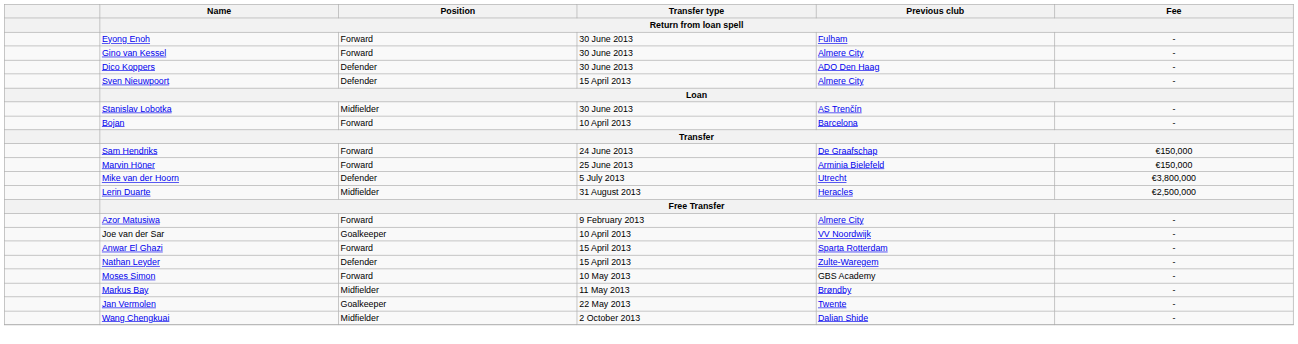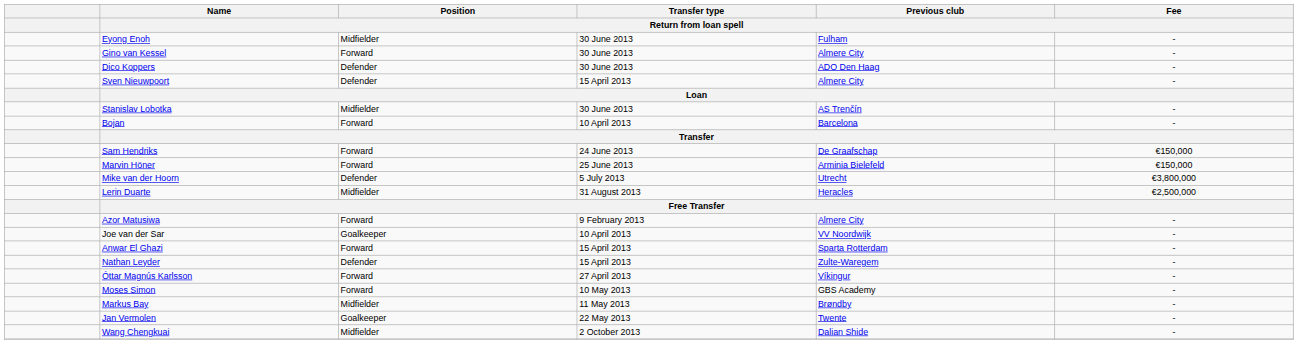 <table class="wikitable" style="width:100%; font-size:85%;">
 <tr>
 <th width="2%"></th>
 <th width="5%">Name</th>
 <th width="5%">Position</th>
 <th width="5%">Transfer type</th>
 <th width="5%">Previous club</th>
 <th width="5%">Fee</th>
 </tr>
 <tr>
 <th></th>
 <th colspan="5" align="center">Return from loan spell</th>
 </tr>
 <tr>
 <td align=center></td>
 <td align=left> <a href='#'>Eyong Enoh</a></td>
-<td align=left>Forward</td>
+<td align=left>Midfielder</td>
 <td align=left>30 June 2013</td>
 <td align=left> <a href='#'>Fulham</a></td>
 <td align=center>-</td>
 </tr>
 <tr>
 <td align=center></td>
 <td align=left> <a href='#'>Gino van Kessel</a></td>
 <td align=left>Forward</td>
 <td align=left>30 June 2013</td>
 <td align=left> <a href='#'>Almere City</a></td>
 <td align=center>-</td>
 </tr>
 <tr>
 <td align=center></td>
 <td align=left> <a href='#'>Dico Koppers</a></td>
 <td align=left>Defender</td>
 <td align=left>30 June 2013</td>
 <td align=left> <a href='#'>ADO Den Haag</a></td>
 <td align=center>-</td>
 </tr>
 <tr>
 <td align=center></td>
 <td align=left> <a href='#'>Sven Nieuwpoort</a></td>
 <td align=left>Defender</td>
 <td align=left>15 April 2013</td>
 <td align=left> <a href='#'>Almere City</a></td>
 <td align=center>-</td>
 </tr>
 <tr>
 <th></th>
 <th colspan="5" align="center">Loan</th>
 </tr>
 <tr>
 <td align=center></td>
 <td align=left> <a href='#'>Stanislav Lobotka</a></td>
 <td align=left>Midfielder</td>
 <td align=left>30 June 2013</td>
 <td align=left> <a href='#'>AS Trenčín</a></td>
 <td align=center>-</td>
 </tr>
 <tr>
 <td align=center></td>
 <td align=left> <a href='#'>Bojan</a></td>
 <td align=left>Forward</td>
 <td align=left>10 April 2013</td>
 <td align=left> <a href='#'>Barcelona</a></td>
 <td align=center>-</td>
 </tr>
 <tr>
 <th></th>
 <th colspan="5" align="center">Transfer</th>
 </tr>
 <tr>
 <td align=center></td>
 <td align=left> <a href='#'>Sam Hendriks</a></td>
 <td align=left>Forward</td>
 <td align=left>24 June 2013</td>
 <td align=left> <a href='#'>De Graafschap</a></td>
 <td align=center>€150,000</td>
 </tr>
 <tr>
 <td align=center></td>
 <td align=left> <a href='#'>Marvin Höner</a></td>
 <td align=left>Forward</td>
 <td align=left>25 June 2013</td>
 <td align=left> <a href='#'>Arminia Bielefeld</a></td>
 <td align=center>€150,000</td>
 </tr>
 <tr>
 <td align=center></td>
 <td align=left> <a href='#'>Mike van der Hoorn</a></td>
 <td align=left>Defender</td>
 <td align=left>5 July 2013</td>
 <td align=left> <a href='#'>Utrecht</a></td>
 <td align=center>€3,800,000</td>
 </tr>
 <tr>
 <td align=center></td>
 <td align=left> <a href='#'>Lerin Duarte</a></td>
 <td align=left>Midfielder</td>
 <td align=left>31 August 2013</td>
 <td align=left> <a href='#'>Heracles</a></td>
 <td align=center>€2,500,000</td>
 </tr>
 <tr>
 <th></th>
 <th colspan="5" align="center">Free Transfer</th>
 </tr>
 <tr>
 <td align=center></td>
 <td align=left> <a href='#'>Azor Matusiwa</a></td>
 <td align=left>Forward</td>
 <td align=left>9 February 2013</td>
 <td align=left> <a href='#'>Almere City</a></td>
 <td align=center>-</td>
 </tr>
 <tr>
 <td align=center></td>
 <td align=left> Joe van der Sar</td>
 <td align=left>Goalkeeper</td>
 <td align=left>10 April 2013</td>
 <td align=left> <a href='#'>VV Noordwijk</a></td>
 <td align=center>-</td>
 </tr>
 <tr>
 <td align=center></td>
 <td align=left> <a href='#'>Anwar El Ghazi</a></td>
 <td align=left>Forward</td>
 <td align=left>15 April 2013</td>
 <td align=left> <a href='#'>Sparta Rotterdam</a></td>
 <td align=center>-</td>
 </tr>
 <tr>
 <td align=center></td>
 <td align=left> <a href='#'>Nathan Leyder</a></td>
 <td align=left>Defender</td>
 <td align=left>15 April 2013</td>
 <td align=left> <a href='#'>Zulte-Waregem</a></td>
 <td align=center>-</td>
 </tr>
 <tr>
 <td align=center></td>
+<td align=left> <a href='#'>Óttar Magnús Karlsson</a></td>
+<td align=left>Forward</td>
+<td align=left>27 April 2013</td>
+<td align=left> <a href='#'>Víkingur</a></td>
+<td align=center>-</td>
+</tr>
+<tr>
+<td align=center></td>
 <td align=left> <a href='#'>Moses Simon</a></td>
 <td align=left>Forward</td>
 <td align=left>10 May 2013</td>
 <td align=left> GBS Academy</td>
 <td align=center>-</td>
 </tr>
 <tr>
 <td align=center></td>
 <td align=left> <a href='#'>Markus Bay</a></td>
 <td align=left>Midfielder</td>
 <td align=left>11 May 2013</td>
 <td align=left> <a href='#'>Brøndby</a></td>
 <td align=center>-</td>
 </tr>
 <tr>
 <td align=center></td>
 <td align=left> <a href='#'>Jan Vermolen</a></td>
 <td align=left>Goalkeeper</td>
 <td align=left>22 May 2013</td>
 <td align=left> <a href='#'>Twente</a></td>
 <td align=center>-</td>
 </tr>
 <tr>
 <td align=center></td>
 <td align=left> <a href='#'>Wang Chengkuai</a></td>
 <td align=left>Midfielder</td>
 <td align=left>2 October 2013</td>
 <td align=left> <a href='#'>Dalian Shide</a></td>
 <td align=center>-</td>
 </tr>
 <tr>
 </tr>
 </table>
